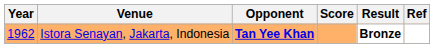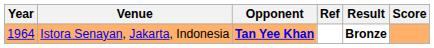 <table class="sortable wikitable" style="font-size: 90%;">
 <tr>
 <th>Year</th>
 <th>Venue</th>
 <th>Opponent</th>
+<th>Ref</th>
+<th>Result</th>
 <th>Score</th>
-<th>Result</th>
-<th>Ref</th>
 </tr>
 <tr style="background:#FFB069">
-<td align="center"><a href='#'>1962</a></td>
+<td align="center"><a href='#'>1964</a></td>
 <td align="left"><a href='#'>Istora Senayan</a>, <a href='#'>Jakarta</a>, Indonesia</td>
 <td align="left"><strong> <a href='#'>Tan Yee Khan</a></strong></td>
+<td style="text-align:center; background:white"></td>
+<td style="text-align:left; background:white"> <strong>Bronze</strong></td>
 <td align="left"></td>
-<td style="text-align:left; background:white"> <strong>Bronze</strong></td>
-<td style="text-align:center; background:white"></td>
 </tr>
 </table>
